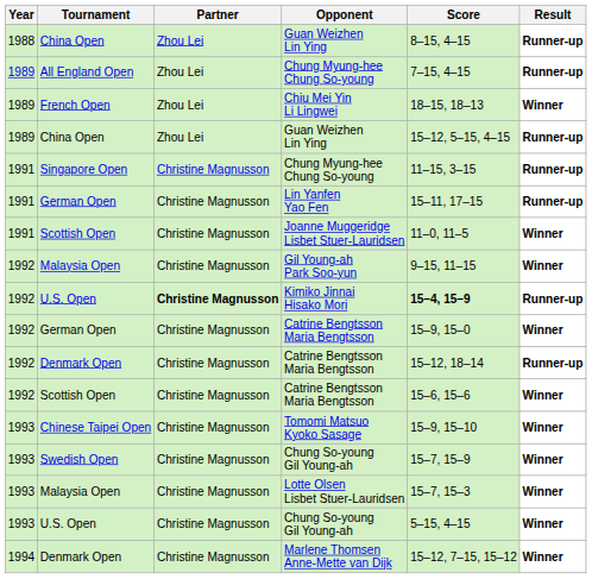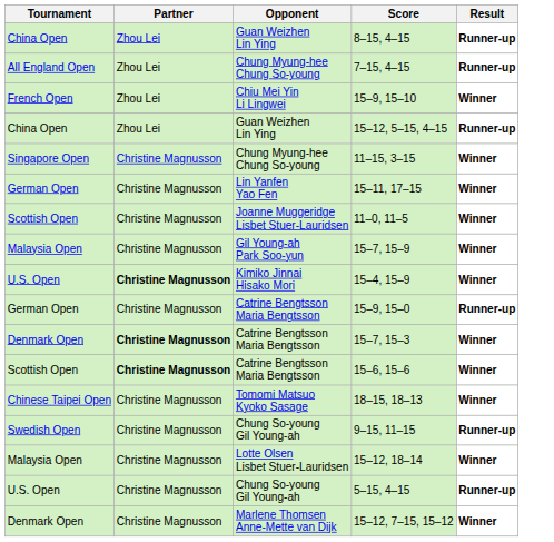 <table class="sortable wikitable" style="font-size: 90%;">
 <tr>
-<th>Year</th>
 <th>Tournament</th>
 <th>Partner</th>
 <th>Opponent</th>
 <th>Score</th>
 <th>Result</th>
 </tr>
 <tr style="background:#D4F1C5">
-<td align="center">1988</td>
 <td align="left"><a href='#'>China Open</a></td>
 <td align="left"> <a href='#'>Zhou Lei</a></td>
 <td align="left"> <a href='#'>Guan Weizhen</a> <br>  <a href='#'>Lin Ying</a></td>
 <td align="left">8–15, 4–15</td>
 <td style="text-align:left; background:white"> <strong>Runner-up</strong></td>
 </tr>
 <tr style="background:#D4F1C5">
-<td align="center"><a href='#'>1989</a></td>
 <td align="left"><a href='#'>All England Open</a></td>
 <td align="left"> Zhou Lei</td>
 <td align="left"> <a href='#'>Chung Myung-hee</a> <br>  <a href='#'>Chung So-young</a></td>
 <td align="left">7–15, 4–15</td>
 <td style="text-align:left; background:white"> <strong>Runner-up</strong></td>
 </tr>
 <tr style="background:#D4F1C5">
-<td align="center">1989</td>
 <td align="left"><a href='#'>French Open</a></td>
 <td align="left"> Zhou Lei</td>
 <td align="left"> <a href='#'>Chiu Mei Yin</a> <br>  <a href='#'>Li Lingwei</a></td>
-<td align="left">18–15, 18–13</td>
+<td align="left">15–9, 15–10</td>
 <td style="text-align:left; background:white"> <strong>Winner</strong></td>
 </tr>
 <tr style="background:#D4F1C5">
-<td align="center">1989</td>
 <td align="left">China Open</td>
 <td align="left"> Zhou Lei</td>
 <td align="left"> Guan Weizhen <br>  Lin Ying</td>
 <td align="left">15–12, 5–15, 4–15</td>
 <td style="text-align:left; background:white"> <strong>Runner-up</strong></td>
 </tr>
 <tr style="background:#D4F1C5">
-<td align="center">1991</td>
 <td align="left"><a href='#'>Singapore Open</a></td>
 <td align="left"> <a href='#'>Christine Magnusson</a></td>
 <td align="left"> Chung Myung-hee <br>  Chung So-young</td>
 <td align="left">11–15, 3–15</td>
-<td style="text-align:left; background:white"> <strong>Runner-up</strong></td>
+<td style="text-align:left; background:white"> <strong>Winner</strong></td>
 </tr>
 <tr style="background:#D4F1C5">
-<td align="center">1991</td>
 <td align="left"><a href='#'>German Open</a></td>
 <td align="left"> Christine Magnusson</td>
 <td align="left"> <a href='#'>Lin Yanfen</a> <br>  <a href='#'>Yao Fen</a></td>
 <td align="left">15–11, 17–15</td>
-<td style="text-align:left; background:white"> <strong>Runner-up</strong></td>
+<td style="text-align:left; background:white"> <strong>Winner</strong></td>
 </tr>
 <tr style="background:#D4F1C5">
-<td align="center">1991</td>
 <td align="left"><a href='#'>Scottish Open</a></td>
 <td align="left"> Christine Magnusson</td>
 <td align="left"> <a href='#'>Joanne Muggeridge</a> <br>  <a href='#'>Lisbet Stuer-Lauridsen</a></td>
 <td align="left">11–0, 11–5</td>
 <td style="text-align:left; background:white"> <strong>Winner</strong></td>
 </tr>
 <tr style="background:#D4F1C5">
-<td align="center">1992</td>
 <td align="left"><a href='#'>Malaysia Open</a></td>
 <td align="left"> Christine Magnusson</td>
 <td align="left"> <a href='#'>Gil Young-ah</a> <br>  <a href='#'>Park Soo-yun</a></td>
-<td align="left">9–15, 11–15</td>
+<td align="left">15–7, 15–9</td>
 <td style="text-align:left; background:white"> <strong>Winner</strong></td>
 </tr>
 <tr style="background:#D4F1C5">
-<td align="center">1992</td>
 <td align="left"><a href='#'>U.S. Open</a></td>
 <td align="left"><strong> Christine Magnusson</strong></td>
 <td align="left"> <a href='#'>Kimiko Jinnai</a> <br>  <a href='#'>Hisako Mori</a></td>
-<td align="left"><strong>15–4, 15–9</strong></td>
-<td style="text-align:left; background:white"> <strong>Runner-up</strong></td>
+<td align="left">15–4, 15–9</td>
+<td style="text-align:left; background:white"> <strong>Winner</strong></td>
 </tr>
 <tr style="background:#D4F1C5">
-<td align="center">1992</td>
 <td align="left">German Open</td>
 <td align="left"> Christine Magnusson</td>
 <td align="left"> <a href='#'>Catrine Bengtsson</a> <br>  <a href='#'>Maria Bengtsson</a></td>
 <td align="left">15–9, 15–0</td>
+<td style="text-align:left; background:white"> <strong>Runner-up</strong></td>
+</tr>
+<tr style="background:#D4F1C5">
+<td align="left"><a href='#'>Denmark Open</a></td>
+<td align="left"><strong> Christine Magnusson</strong></td>
+<td align="left"> Catrine Bengtsson <br>  Maria Bengtsson</td>
+<td align="left">15–7, 15–3</td>
 <td style="text-align:left; background:white"> <strong>Winner</strong></td>
 </tr>
 <tr style="background:#D4F1C5">
-<td align="center">1992</td>
-<td align="left"><a href='#'>Denmark Open</a></td>
-<td align="left"> Christine Magnusson</td>
-<td align="left"> Catrine Bengtsson <br>  Maria Bengtsson</td>
-<td align="left">15–12, 18–14</td>
-<td style="text-align:left; background:white"> <strong>Runner-up</strong></td>
-</tr>
-<tr style="background:#D4F1C5">
-<td align="center">1992</td>
 <td align="left">Scottish Open</td>
-<td align="left"> Christine Magnusson</td>
+<td align="left"><strong> Christine Magnusson</strong></td>
 <td align="left"> Catrine Bengtsson <br>  Maria Bengtsson</td>
 <td align="left">15–6, 15–6</td>
 <td style="text-align:left; background:white"> <strong>Winner</strong></td>
 </tr>
 <tr style="background:#D4F1C5">
-<td align="center">1993</td>
 <td align="left"><a href='#'>Chinese Taipei Open</a></td>
 <td align="left"> Christine Magnusson</td>
 <td align="left"> <a href='#'>Tomomi Matsuo</a> <br>  <a href='#'>Kyoko Sasage</a></td>
-<td align="left">15–9, 15–10</td>
+<td align="left">18–15, 18–13</td>
 <td style="text-align:left; background:white"> <strong>Winner</strong></td>
 </tr>
 <tr style="background:#D4F1C5">
-<td align="center">1993</td>
 <td align="left"><a href='#'>Swedish Open</a></td>
 <td align="left"> Christine Magnusson</td>
 <td align="left"> Chung So-young <br>  Gil Young-ah</td>
-<td align="left">15–7, 15–9</td>
+<td align="left">9–15, 11–15</td>
+<td style="text-align:left; background:white"> <strong>Runner-up</strong></td>
+</tr>
+<tr style="background:#D4F1C5">
+<td align="left">Malaysia Open</td>
+<td align="left"> Christine Magnusson</td>
+<td align="left"> <a href='#'>Lotte Olsen</a> <br>  Lisbet Stuer-Lauridsen</td>
+<td align="left">15–12, 18–14</td>
 <td style="text-align:left; background:white"> <strong>Winner</strong></td>
 </tr>
 <tr style="background:#D4F1C5">
-<td align="center">1993</td>
-<td align="left">Malaysia Open</td>
-<td align="left"> Christine Magnusson</td>
-<td align="left"> <a href='#'>Lotte Olsen</a> <br>  Lisbet Stuer-Lauridsen</td>
-<td align="left">15–7, 15–3</td>
-<td style="text-align:left; background:white"> <strong>Winner</strong></td>
-</tr>
-<tr style="background:#D4F1C5">
-<td align="center">1993</td>
 <td align="left">U.S. Open</td>
 <td align="left"> Christine Magnusson</td>
 <td align="left"> Chung So-young <br>  Gil Young-ah</td>
 <td align="left">5–15, 4–15</td>
-<td style="text-align:left; background:white"> <strong>Winner</strong></td>
+<td style="text-align:left; background:white"> <strong>Runner-up</strong></td>
 </tr>
 <tr style="background:#D4F1C5">
-<td align="center">1994</td>
 <td align="left">Denmark Open</td>
 <td align="left"> Christine Magnusson</td>
 <td align="left"> <a href='#'>Marlene Thomsen</a> <br>  <a href='#'>Anne-Mette van Dijk</a></td>
 <td align="left">15–12, 7–15, 15–12</td>
 <td style="text-align:left; background:white"> <strong>Winner</strong></td>
 </tr>
 </table>
